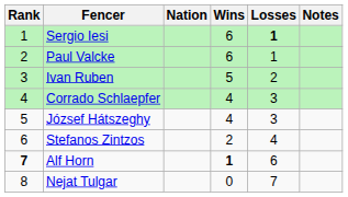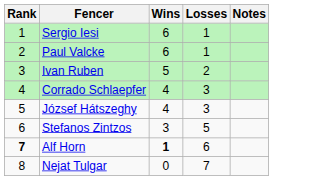 <table class="wikitable sortable" style="text-align: center;">
 <tr>
 <th>Rank</th>
 <th>Fencer</th>
-<th>Nation</th>
 <th>Wins</th>
 <th>Losses</th>
 <th>Notes</th>
 </tr>
 <tr style="background:#bbf3bb;">
 <td>1</td>
 <td align=left><a href='#'>Sergio Iesi</a></td>
-<td align=left></td>
 <td>6</td>
-<td><strong>1</strong></td>
+<td>1</td>
 <td></td>
 </tr>
 <tr style="background:#bbf3bb;">
 <td>2</td>
 <td align=left><a href='#'>Paul Valcke</a></td>
-<td align=left></td>
 <td>6</td>
 <td>1</td>
 <td></td>
 </tr>
 <tr style="background:#bbf3bb;">
 <td>3</td>
 <td align=left><a href='#'>Ivan Ruben</a></td>
-<td align=left></td>
 <td>5</td>
 <td>2</td>
 <td></td>
 </tr>
 <tr style="background:#bbf3bb;">
 <td>4</td>
 <td align=left><a href='#'>Corrado Schlaepfer</a></td>
-<td align=left></td>
 <td>4</td>
 <td>3</td>
 <td></td>
 </tr>
 <tr>
 <td>5</td>
 <td align=left><a href='#'>József Hátszeghy</a></td>
-<td align=left></td>
 <td>4</td>
 <td>3</td>
 <td></td>
 </tr>
 <tr>
 <td>6</td>
 <td align=left><a href='#'>Stefanos Zintzos</a></td>
-<td align=left></td>
-<td>2</td>
-<td>4</td>
+<td>3</td>
+<td>5</td>
 <td></td>
 </tr>
 <tr>
 <td><strong>7</strong></td>
 <td align=left><a href='#'>Alf Horn</a></td>
-<td align=left></td>
 <td><strong>1</strong></td>
 <td>6</td>
 <td></td>
 </tr>
 <tr>
 <td>8</td>
 <td align=left><a href='#'>Nejat Tulgar</a></td>
-<td align=left></td>
 <td>0</td>
 <td>7</td>
 <td></td>
 </tr>
 </table>
